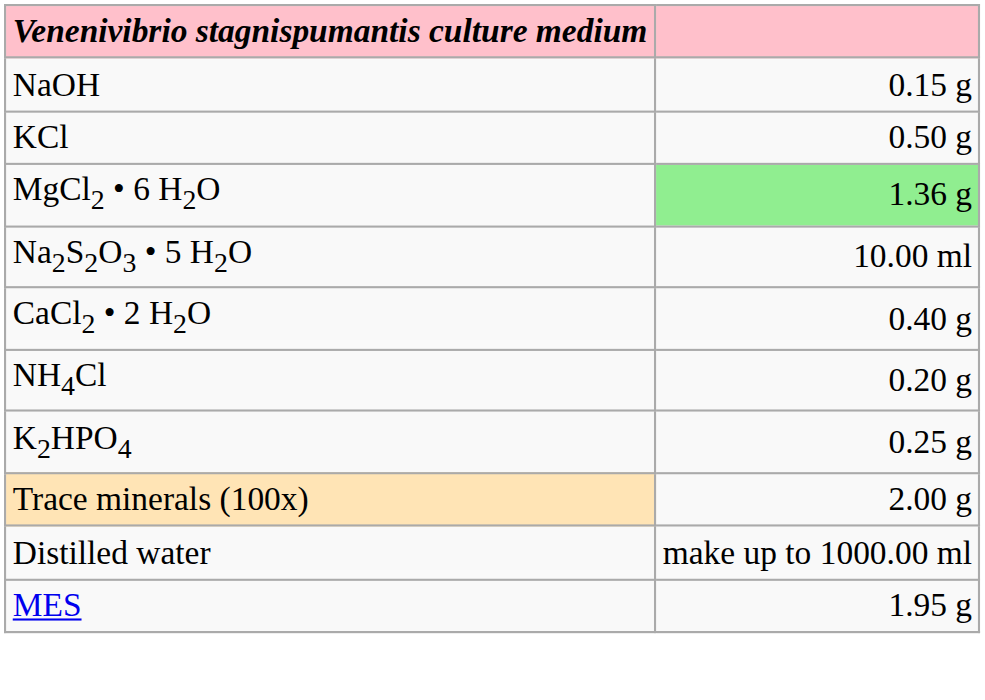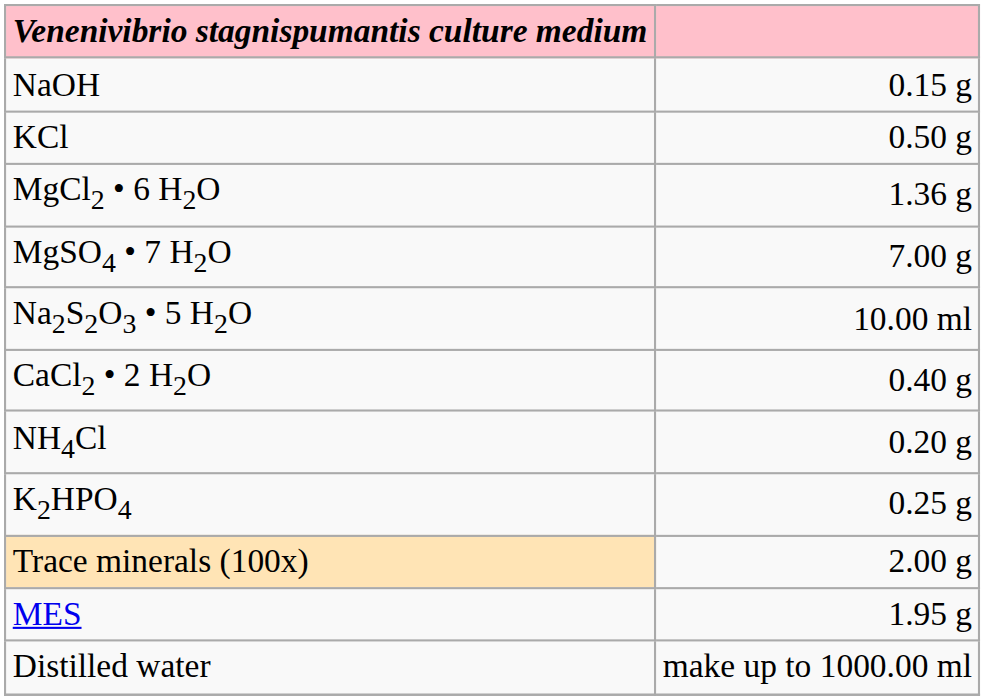 <table class="wikitable">
 <tr>
 <th style="background:pink"><strong><em>Venenivibrio stagnispumantis<em> culture medium<strong></th>
 <th style="background:pink"></th>
 </tr>
 <tr>
 <td>NaOH</td>
 <td align="right">0.15 g</td>
 </tr>
 <tr>
 <td>KCl</td>
 <td align="right">0.50 g</td>
 </tr>
 <tr>
 <td>MgCl<sub>2</sub> • 6 H<sub>2</sub>O</td>
-<td align="right" style="background: lightgreen;">1.36 g</td>
+<td align="right">1.36 g</td>
+</tr>
+<tr>
+<td>MgSO<sub>4</sub> • 7 H<sub>2</sub>O</td>
+<td align="right">7.00 g</td>
 </tr>
 <tr>
 <td>Na<sub>2</sub>S<sub>2</sub>O<sub>3</sub> • 5 H<sub>2</sub>O</td>
 <td align="right">10.00 ml</td>
 </tr>
 <tr>
 <td>CaCl<sub>2</sub> • 2 H<sub>2</sub>O</td>
 <td align="right">0.40 g</td>
 </tr>
 <tr>
 <td>NH<sub>4</sub>Cl</td>
 <td align="right">0.20 g</td>
 </tr>
 <tr>
 <td>K<sub>2</sub>HPO<sub>4</sub></td>
 <td align="right">0.25 g</td>
 </tr>
 <tr>
 <td style="background-color:#FFE4B5">Trace minerals (100x)</td>
 <td align="right">2.00 g</td>
 </tr>
 <tr>
+<td><a href='#'>MES</a></td>
+<td align="right">1.95 g</td>
+</tr>
+<tr>
 <td>Distilled water</td>
 <td align="right">make up to 1000.00 ml</td>
 </tr>
 <tr>
-<td><a href='#'>MES</a></td>
-<td align="right">1.95 g</td>
-</tr>
-<tr>
 </tr>
 </table>
